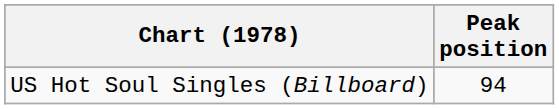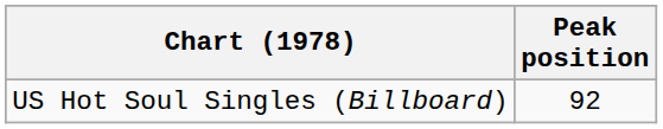 <table class="wikitable">
 <tr>
 <th>Chart (1978)</th>
 <th>Peak<br>position</th>
 </tr>
 <tr>
 <td>US Hot Soul Singles (<em>Billboard</em>)</td>
-<td align="center">94</td>
+<td align="center">92</td>
 </tr>
 </table>
